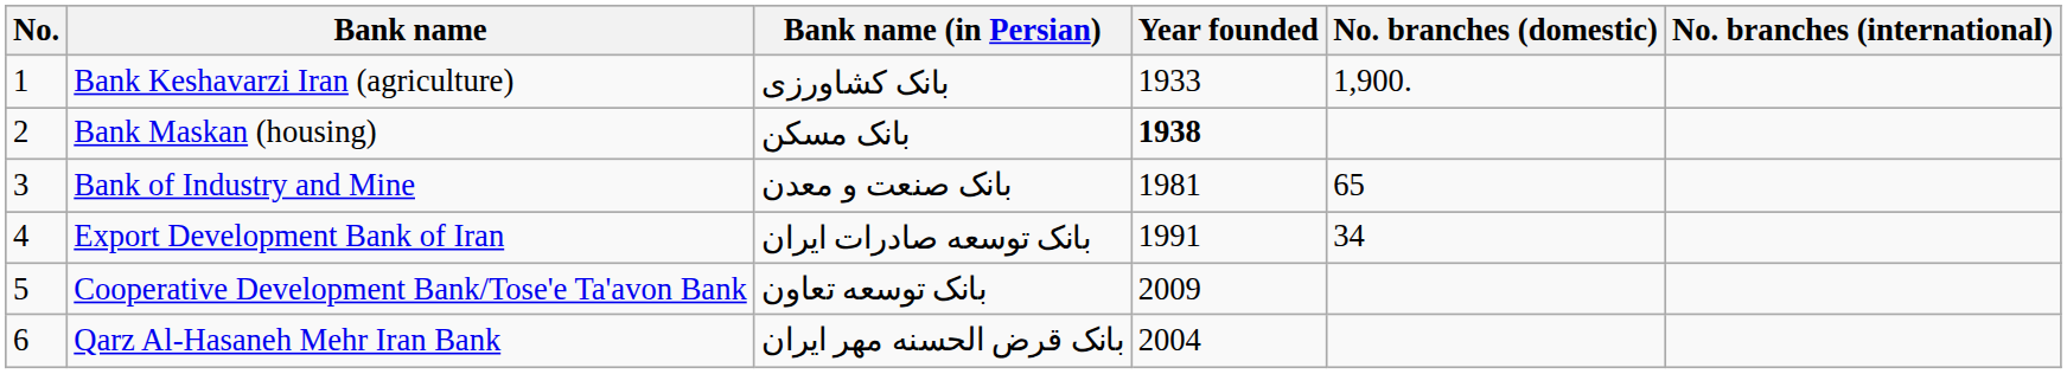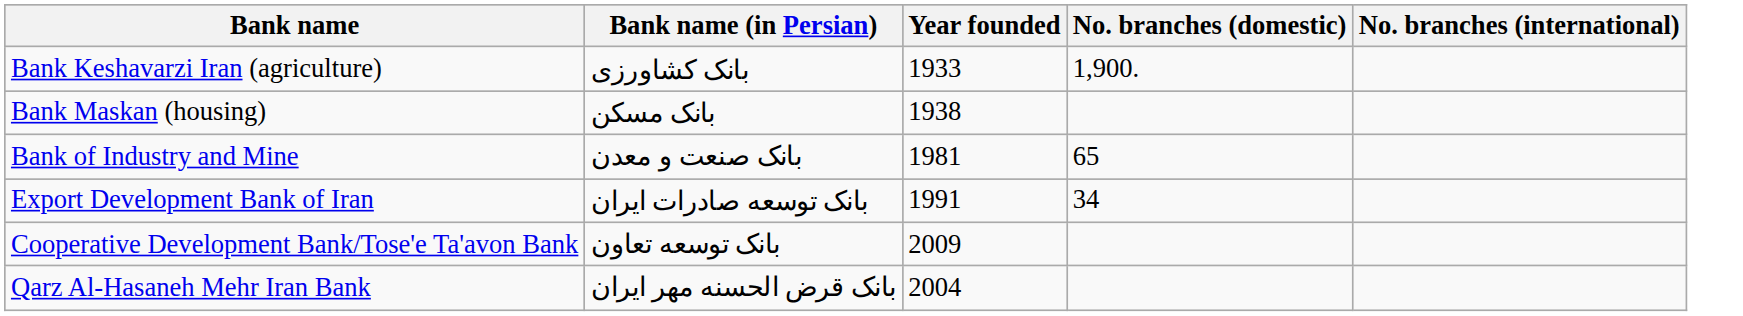 <table class="wikitable sortable">
 <tr style="vertical-align:middle;">
-<th>No.</th>
 <th>Bank name</th>
 <th>Bank name (in <a href='#'>Persian</a>)</th>
 <th>Year founded</th>
 <th>No. branches (domestic)</th>
 <th>No. branches (international)</th>
 </tr>
 <tr>
-<td>1</td>
 <td><a href='#'>Bank Keshavarzi Iran</a> (agriculture)</td>
 <td>بانک کشاورزی</td>
 <td>1933</td>
 <td>1,900.</td>
 <td></td>
 </tr>
 <tr>
-<td>2</td>
 <td><a href='#'>Bank Maskan</a> (housing)</td>
 <td>بانک مسکن</td>
-<td><strong>1938</strong></td>
+<td>1938</td>
 <td></td>
 <td></td>
 </tr>
 <tr>
-<td>3</td>
 <td><a href='#'>Bank of Industry and Mine</a></td>
 <td>بانک صنعت و معدن</td>
 <td>1981</td>
 <td>65</td>
 <td></td>
 </tr>
 <tr>
-<td>4</td>
 <td><a href='#'>Export Development Bank of Iran</a></td>
 <td>بانک توسعه صادرات ايران</td>
 <td>1991</td>
 <td>34</td>
 <td></td>
 </tr>
 <tr>
-<td>5</td>
 <td><a href='#'>Cooperative Development Bank/Tose'e Ta'avon Bank</a></td>
 <td>بانک توسعه تعاون</td>
 <td>2009</td>
 <td></td>
 <td></td>
 </tr>
 <tr>
-<td>6</td>
 <td><a href='#'>Qarz Al-Hasaneh Mehr Iran Bank</a></td>
 <td>بانک قرض الحسنه مهر ایران</td>
 <td>2004</td>
 <td></td>
 <td></td>
 </tr>
 </table>
